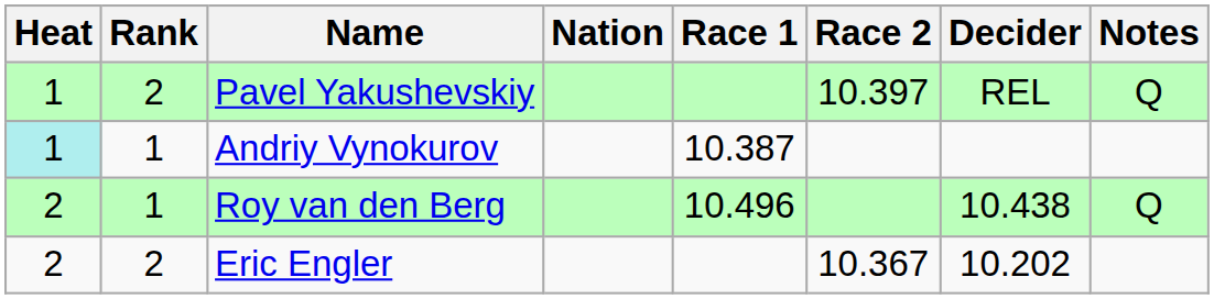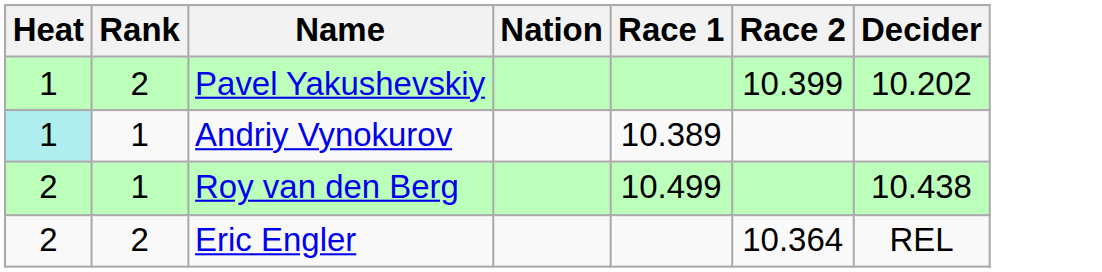 <table class="wikitable sortable" style="text-align:center">
 <tr>
 <th>Heat</th>
 <th>Rank</th>
 <th>Name</th>
 <th>Nation</th>
 <th>Race 1</th>
 <th>Race 2</th>
 <th>Decider</th>
-<th>Notes</th>
 </tr>
 <tr bgcolor=bbffbb>
 <td>1</td>
 <td>2</td>
 <td align=left><a href='#'>Pavel Yakushevskiy</a></td>
 <td align=left></td>
 <td></td>
-<td>10.397</td>
-<td>REL</td>
-<td>Q</td>
+<td>10.399</td>
+<td>10.202</td>
 </tr>
 <tr>
 <td style="background: paleturquoise;">1</td>
 <td>1</td>
 <td align=left><a href='#'>Andriy Vynokurov</a></td>
 <td align=left></td>
-<td>10.387</td>
-<td></td>
+<td>10.389</td>
 <td></td>
 <td></td>
 </tr>
 <tr bgcolor=bbffbb>
 <td>2</td>
 <td>1</td>
 <td align=left><a href='#'>Roy van den Berg</a></td>
 <td align=left></td>
-<td>10.496</td>
+<td>10.499</td>
 <td></td>
 <td>10.438</td>
-<td>Q</td>
 </tr>
 <tr>
 <td>2</td>
 <td>2</td>
 <td align=left><a href='#'>Eric Engler</a></td>
 <td align=left></td>
 <td></td>
-<td>10.367</td>
-<td>10.202</td>
-<td></td>
+<td>10.364</td>
+<td>REL</td>
 </tr>
 </table>
